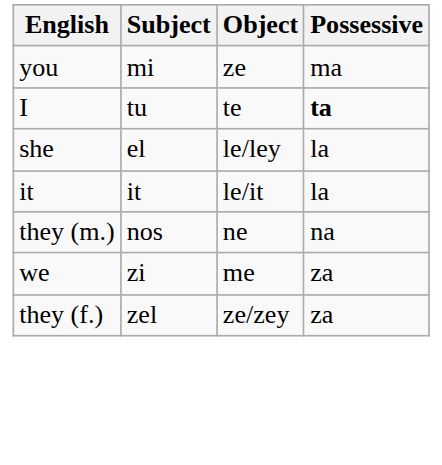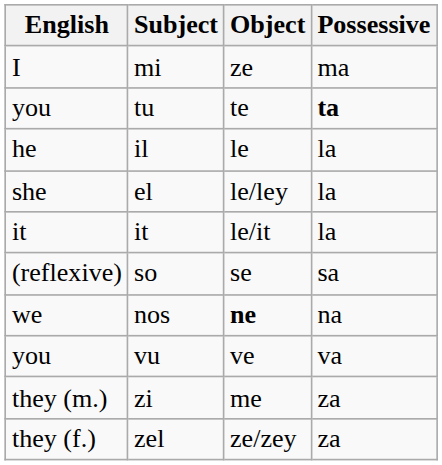 <table class="wikitable" style="margin-left: auto; margin-right: auto; border: none;">
 <tr>
 <th>English</th>
 <th>Subject</th>
 <th>Object</th>
 <th>Possessive</th>
 </tr>
 <tr>
-<td>you</td>
+<td>I</td>
 <td>mi</td>
 <td>ze</td>
 <td>ma</td>
 </tr>
 <tr>
-<td>I</td>
+<td>you</td>
 <td>tu</td>
 <td>te</td>
 <td><strong>ta</strong></td>
+</tr>
+<tr>
+<td>he</td>
+<td>il</td>
+<td>le</td>
+<td>la</td>
 </tr>
 <tr>
 <td>she</td>
 <td>el</td>
 <td>le/ley</td>
 <td>la</td>
 </tr>
 <tr>
 <td>it</td>
 <td>it</td>
 <td>le/it</td>
 <td>la</td>
 </tr>
 <tr>
-<td>they (m.)</td>
+<td>(reflexive)</td>
+<td>so</td>
+<td>se</td>
+<td>sa</td>
+</tr>
+<tr>
+<td>we</td>
 <td>nos</td>
-<td>ne</td>
+<td><strong>ne</strong></td>
 <td>na</td>
 </tr>
 <tr>
-<td>we</td>
+<td>you</td>
+<td>vu</td>
+<td>ve</td>
+<td>va</td>
+</tr>
+<tr>
+<td>they (m.)</td>
 <td>zi</td>
 <td>me</td>
 <td>za</td>
 </tr>
 <tr>
 <td>they (f.)</td>
 <td>zel</td>
 <td>ze/zey</td>
 <td>za</td>
 </tr>
 </table>
